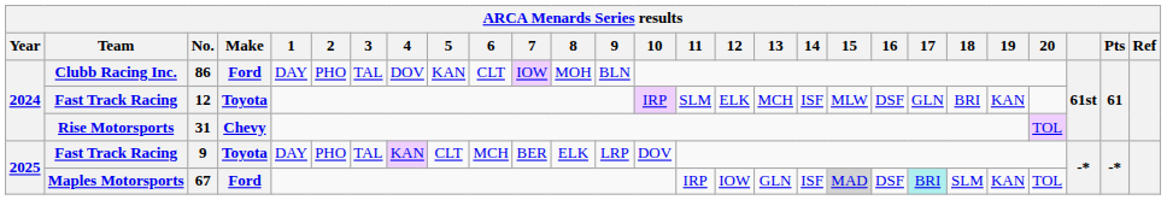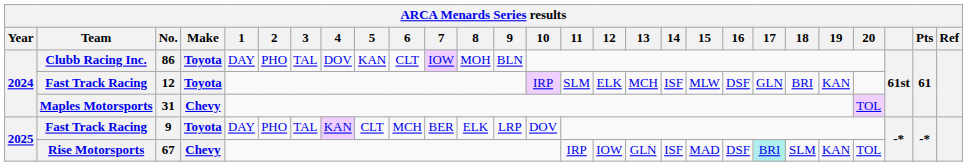 <table class="wikitable" style="text-align:center; font-size:75%">
 <tr>
 <th colspan=27><a href='#'>ARCA Menards Series</a> results</th>
 </tr>
 <tr>
 <th>Year</th>
 <th>Team</th>
 <th>No.</th>
 <th>Make</th>
 <th>1</th>
 <th>2</th>
 <th>3</th>
 <th>4</th>
 <th>5</th>
 <th>6</th>
 <th>7</th>
 <th>8</th>
 <th>9</th>
 <th>10</th>
 <th>11</th>
 <th>12</th>
 <th>13</th>
 <th>14</th>
 <th>15</th>
 <th>16</th>
 <th>17</th>
 <th>18</th>
 <th>19</th>
 <th>20</th>
 <th></th>
 <th>Pts</th>
 <th>Ref</th>
 </tr>
 <tr>
 <th rowspan=3><a href='#'>2024</a></th>
 <th><a href='#'>Clubb Racing Inc.</a></th>
 <th>86</th>
-<th><a href='#'>Ford</a></th>
+<th><a href='#'>Toyota</a></th>
 <td><a href='#'>DAY</a></td>
 <td><a href='#'>PHO</a></td>
 <td><a href='#'>TAL</a></td>
 <td><a href='#'>DOV</a></td>
 <td><a href='#'>KAN</a></td>
 <td><a href='#'>CLT</a></td>
 <td style="background:#EFCFFF;"><a href='#'>IOW</a><br></td>
 <td><a href='#'>MOH</a></td>
 <td><a href='#'>BLN</a></td>
 <td colspan=11></td>
 <th rowspan=3>61st</th>
 <th rowspan=3>61</th>
 <th rowspan=3></th>
 </tr>
 <tr>
 <th><a href='#'>Fast Track Racing</a></th>
 <th>12</th>
 <th><a href='#'>Toyota</a></th>
 <td colspan=9></td>
 <td style="background:#EFCFFF;"><a href='#'>IRP</a><br></td>
 <td><a href='#'>SLM</a></td>
 <td><a href='#'>ELK</a></td>
 <td><a href='#'>MCH</a></td>
 <td><a href='#'>ISF</a></td>
 <td><a href='#'>MLW</a></td>
 <td><a href='#'>DSF</a></td>
 <td><a href='#'>GLN</a></td>
 <td><a href='#'>BRI</a></td>
 <td><a href='#'>KAN</a></td>
 <td></td>
 </tr>
 <tr>
-<th><a href='#'>Rise Motorsports</a></th>
+<th><a href='#'>Maples Motorsports</a></th>
 <th>31</th>
 <th><a href='#'>Chevy</a></th>
 <td colspan=19></td>
 <td style="background:#EFCFFF;"><a href='#'>TOL</a><br></td>
 </tr>
 <tr>
 <th rowspan=2><a href='#'>2025</a></th>
 <th><a href='#'>Fast Track Racing</a></th>
 <th>9</th>
 <th><a href='#'>Toyota</a></th>
 <td><a href='#'>DAY</a></td>
 <td><a href='#'>PHO</a></td>
 <td><a href='#'>TAL</a></td>
 <td style="background:#EFCFFF;"><a href='#'>KAN</a><br></td>
 <td><a href='#'>CLT</a></td>
 <td><a href='#'>MCH</a></td>
 <td><a href='#'>BER</a></td>
 <td><a href='#'>ELK</a></td>
 <td><a href='#'>LRP</a></td>
 <td><a href='#'>DOV</a></td>
 <td colspan=10></td>
 <th rowspan=2>-*</th>
 <th rowspan=2>-*</th>
 <th rowspan=2></th>
 </tr>
 <tr>
-<th><a href='#'>Maples Motorsports</a></th>
+<th><a href='#'>Rise Motorsports</a></th>
 <th>67</th>
-<th><a href='#'>Ford</a></th>
+<th><a href='#'>Chevy</a></th>
 <td colspan=10></td>
 <td><a href='#'>IRP</a></td>
 <td><a href='#'>IOW</a></td>
 <td><a href='#'>GLN</a></td>
 <td><a href='#'>ISF</a></td>
-<td style="background: lightgrey;"><a href='#'>MAD</a></td>
+<td><a href='#'>MAD</a></td>
 <td><a href='#'>DSF</a></td>
 <td style="background: paleturquoise;"><a href='#'>BRI</a></td>
 <td><a href='#'>SLM</a></td>
 <td><a href='#'>KAN</a></td>
 <td><a href='#'>TOL</a></td>
 </tr>
 </table>
